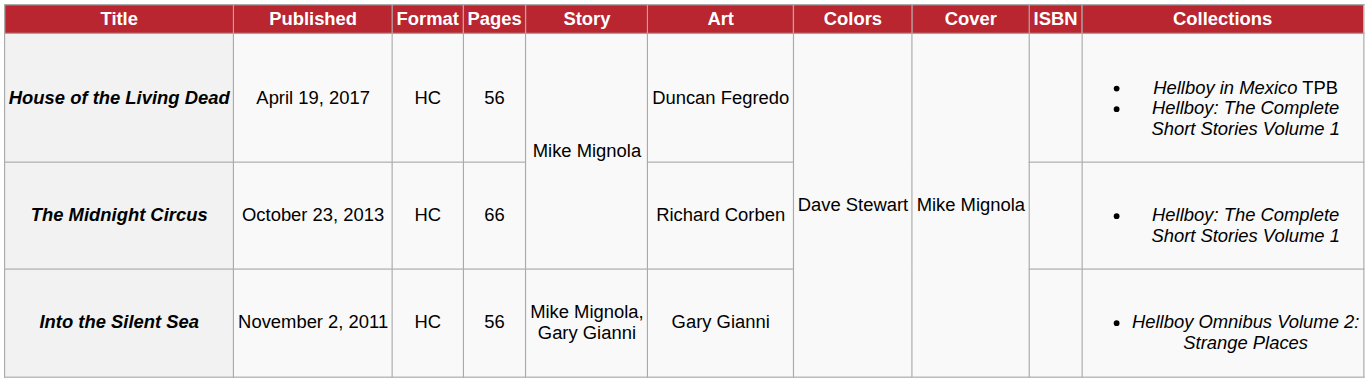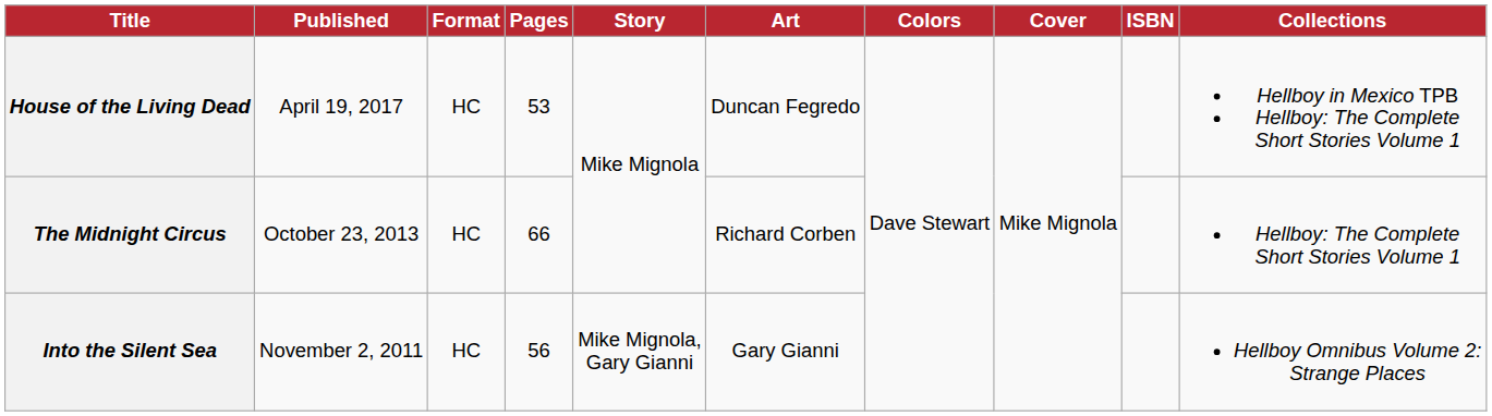 <table class="wikitable" style="text-align: center">
 <tr>
 <th style="background:#b92630; color:#fff;">Title</th>
 <th style="background:#b92630; color:#fff;">Published</th>
 <th style="background:#b92630; color:#fff;">Format</th>
 <th style="background:#b92630; color:#fff;">Pages</th>
 <th style="background:#b92630; color:#fff;">Story</th>
 <th style="background:#b92630; color:#fff;">Art</th>
 <th style="background:#b92630; color:#fff;">Colors</th>
 <th style="background:#b92630; color:#fff;">Cover</th>
 <th style="background:#b92630; color:#fff;">ISBN</th>
 <th style="background:#b92630; color:#fff;">Collections</th>
 </tr>
 <tr id="Hellboy_House_of_the_Living_Dead_OGN">
 <th><em>House of the Living Dead</em></th>
 <td>April 19, 2017</td>
 <td>HC</td>
-<td>56</td>
+<td>53</td>
 <td rowspan=2>Mike Mignola</td>
 <td>Duncan Fegredo</td>
 <td rowspan=3>Dave Stewart</td>
 <td rowspan=3>Mike Mignola</td>
 <td></td>
 <td><br><ul><li><em>Hellboy in Mexico</em> TPB</li><li><em>Hellboy: The Complete<br>Short Stories Volume 1</em></li></ul></td>
 </tr>
 <tr id="Hellboy_The_Midnight_Circus_OGN">
 <th><em>The Midnight Circus</em></th>
 <td>October 23, 2013</td>
 <td>HC</td>
 <td>66</td>
 <td>Richard Corben</td>
 <td></td>
 <td><br><ul><li><em>Hellboy: The Complete<br>Short Stories Volume 1</em></li></ul></td>
 </tr>
 <tr id="Hellboy_Into_the_Silent_Sea_OGN">
 <th><em>Into the Silent Sea</em></th>
 <td>November 2, 2011</td>
 <td>HC</td>
 <td>56</td>
 <td>Mike Mignola,<br>Gary Gianni</td>
 <td>Gary Gianni</td>
 <td></td>
 <td><br><ul><li><em>Hellboy Omnibus Volume 2:<br>Strange Places</em></li></ul></td>
 </tr>
 </table>
